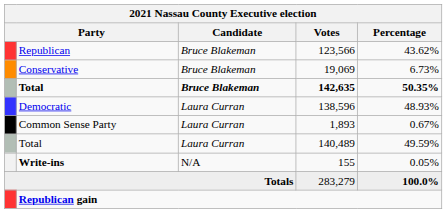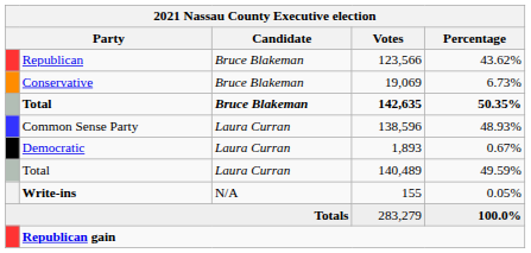 <table class="wikitable" style="font-size: 95%;">
 <tr>
 <th colspan="5">2021 Nassau County Executive election</th>
 </tr>
 <tr>
 <th colspan="2" style="width: 15em">Party</th>
 <th style="width: 10em">Candidate</th>
 <th style="width: 5em">Votes</th>
 <th style="width: 7em">Percentage</th>
 </tr>
 <tr>
 <th style="background-color:#FF3333; width: 3px"></th>
 <td style="width: 130px"><a href='#'>Republican</a></td>
 <td><em>Bruce Blakeman</em></td>
 <td align="right">123,566</td>
 <td align="right">43.62%</td>
 </tr>
 <tr>
 <th style="background-color:#FF8C00; width: 3px"></th>
 <td style="width: 130px"><a href='#'>Conservative</a></td>
 <td><em>Bruce Blakeman</em></td>
 <td align="right">19,069</td>
 <td align="right">6.73%</td>
 </tr>
 <tr>
 <th style="background-color:#B2BEB5; width: 3px"></th>
 <td style="width: 130px"><strong>Total</strong></td>
 <td><strong><em>Bruce Blakeman</em></strong></td>
 <td align="right"><strong>142,635</strong></td>
 <td align="right"><strong>50.35%</strong></td>
 </tr>
 <tr>
 <th style="background-color:#3333FF; width: 3px"></th>
-<td style="width: 130px"><a href='#'>Democratic</a></td>
+<td style="width: 130px">Common Sense Party</td>
 <td><em>Laura Curran</em></td>
 <td align="right">138,596</td>
 <td align="right">48.93%</td>
 </tr>
 <tr>
 <th style="background-color:#000000; width: 3px"></th>
-<td style="width: 130px">Common Sense Party</td>
+<td style="width: 130px"><a href='#'>Democratic</a></td>
 <td><em>Laura Curran</em></td>
 <td align="right">1,893</td>
 <td align="right">0.67%</td>
 </tr>
 <tr>
 <th style="background-color:#B2BEB5; width: 3px"></th>
 <td style="width: 130px">Total</td>
 <td><em>Laura Curran</em></td>
 <td align="right">140,489</td>
 <td align="right">49.59%</td>
 </tr>
 <tr>
 <th></th>
 <td><strong>Write-ins</strong></td>
 <td>N/A</td>
 <td align="right">155</td>
 <td align="right">0.05%</td>
 </tr>
 <tr bgcolor="#EEEEEE">
 <td colspan="3" align="right"><strong>Totals</strong></td>
 <td align="right">283,279</td>
 <td align="right"><strong>100.0%</strong></td>
 </tr>
 <tr>
 <th style="background-color:#FF3333; width: 3px"></th>
 <td colspan="4"><strong><a href='#'>Republican</a> gain</strong></td>
 </tr>
 </table>
